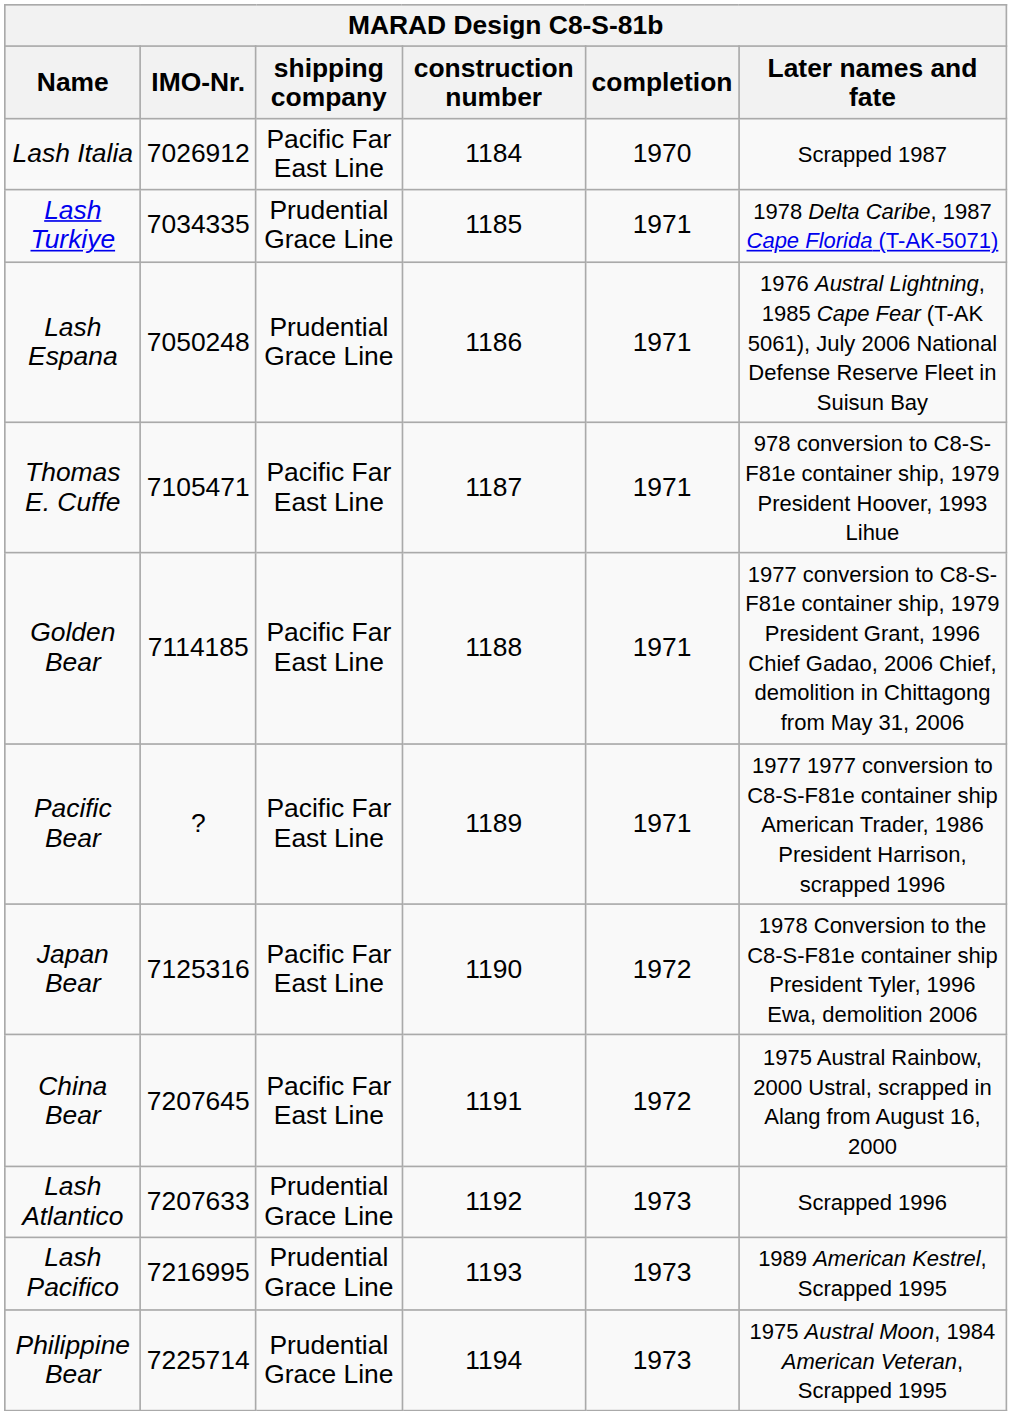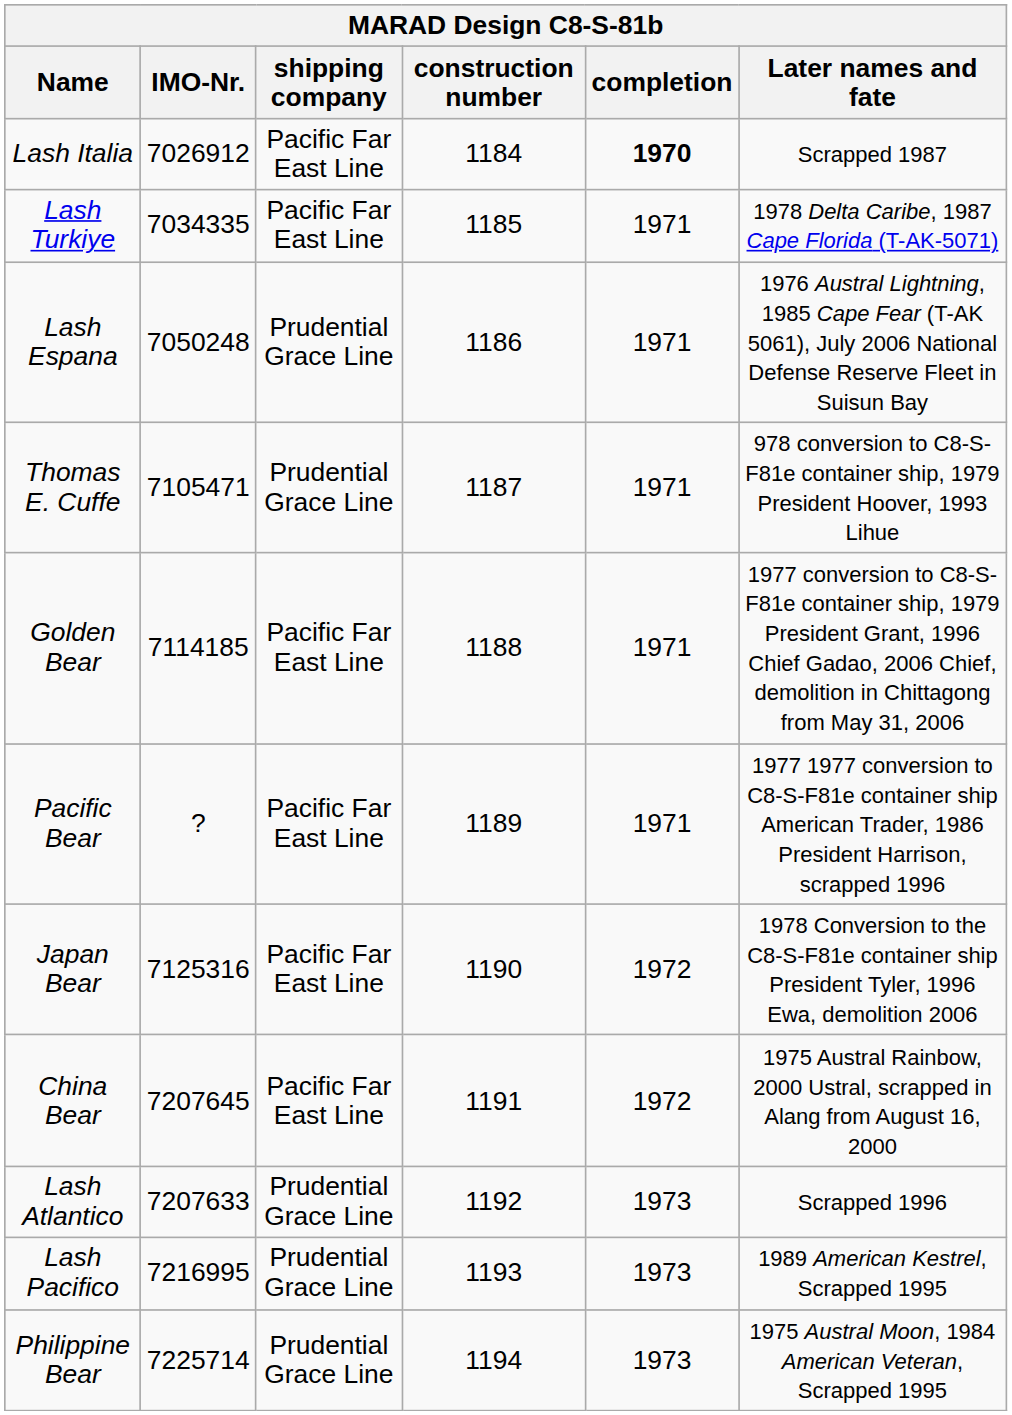 <table class="wikitable sortable" style="text-align:center;">
 <tr>
 <th colspan="6" style="text-align:center">MARAD Design C8-S-81b</th>
 </tr>
 <tr class="hintergrundfarbe5">
 <th>Name</th>
 <th>IMO-Nr.</th>
 <th>shipping company</th>
 <th>construction number</th>
 <th>completion</th>
 <th class="unsortable">Later names and fate</th>
 </tr>
 <tr>
 <td><em>Lash Italia</em></td>
 <td>7026912</td>
 <td>Pacific Far East Line</td>
 <td>1184</td>
-<td>1970</td>
+<td><strong>1970</strong></td>
 <td><small>Scrapped 1987</small></td>
 </tr>
 <tr>
 <td><a href='#'><em>Lash Turkiye</em></a></td>
 <td>7034335</td>
-<td>Prudential Grace Line</td>
+<td>Pacific Far East Line</td>
 <td>1185</td>
 <td>1971</td>
 <td><small>1978 <em>Delta Caribe</em>, 1987 <a href='#'><em>Cape Florida</em> (T-AK-5071)</a></small></td>
 </tr>
 <tr>
 <td><em>Lash Espana</em></td>
 <td>7050248</td>
 <td>Prudential Grace Line</td>
 <td>1186</td>
 <td>1971</td>
 <td><small>1976 <em>Austral Lightning</em>, 1985 <em>Cape Fear</em> (T-AK 5061), July 2006 National Defense Reserve Fleet in Suisun Bay </small></td>
 </tr>
 <tr>
 <td><em>Thomas E. Cuffe</em></td>
 <td>7105471</td>
-<td>Pacific Far East Line</td>
+<td>Prudential Grace Line</td>
 <td>1187</td>
 <td>1971</td>
 <td><small>978 conversion to C8-S-F81e container ship, 1979 President Hoover, 1993 Lihue</small></td>
 </tr>
 <tr>
 <td><em>Golden Bear</em></td>
 <td>7114185</td>
 <td>Pacific Far East Line</td>
 <td>1188</td>
 <td>1971</td>
 <td><small>1977 conversion to C8-S-F81e container ship, 1979 President Grant, 1996 Chief Gadao, 2006 Chief, demolition in Chittagong from May 31, 2006</small></td>
 </tr>
 <tr>
 <td><em>Pacific Bear</em></td>
 <td>?</td>
 <td>Pacific Far East Line</td>
 <td>1189</td>
 <td>1971</td>
 <td><small>1977 1977 conversion to C8-S-F81e container ship American Trader, 1986 President Harrison, scrapped 1996</small></td>
 </tr>
 <tr>
 <td><em>Japan Bear</em></td>
 <td>7125316</td>
 <td>Pacific Far East Line</td>
 <td>1190</td>
 <td>1972</td>
 <td><small>1978 Conversion to the C8-S-F81e container ship President Tyler, 1996 Ewa, demolition 2006</small></td>
 </tr>
 <tr>
 <td><em>China Bear</em></td>
 <td>7207645</td>
 <td>Pacific Far East Line</td>
 <td>1191</td>
 <td>1972</td>
 <td><small>1975 Austral Rainbow, 2000 Ustral, scrapped in Alang from August 16, 2000</small></td>
 </tr>
 <tr>
 <td><em>Lash Atlantico</em></td>
 <td>7207633</td>
 <td>Prudential Grace Line</td>
 <td>1192</td>
 <td>1973</td>
 <td><small>Scrapped 1996</small></td>
 </tr>
 <tr>
 <td><em>Lash Pacifico</em></td>
 <td>7216995</td>
 <td>Prudential Grace Line</td>
 <td>1193</td>
 <td>1973</td>
 <td><small>1989 <em>American Kestrel</em>, Scrapped 1995</small></td>
 </tr>
 <tr>
 <td><em>Philippine Bear</em></td>
 <td>7225714</td>
 <td>Prudential Grace Line</td>
 <td>1194</td>
 <td>1973</td>
 <td><small>1975 <em>Austral Moon</em>, 1984 <em>American Veteran</em>, Scrapped 1995</small></td>
 </tr>
 </table>
